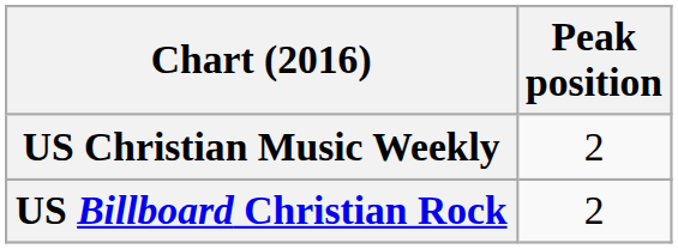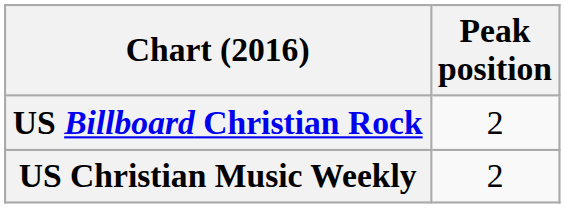 <table class="wikitable sortable plainrowheaders" style="text-align:center">
 <tr>
 <th>Chart (2016)</th>
 <th>Peak<br>position</th>
 </tr>
 <tr>
+<th scope="row">US <a href='#'><em>Billboard</em> Christian Rock</a></th>
+<td>2</td>
+</tr>
+<tr>
 <th scope="row">US Christian Music Weekly</th>
 <td>2</td>
 </tr>
-<tr>
-<th scope="row">US <a href='#'><em>Billboard</em> Christian Rock</a></th>
-<td>2</td>
-</tr>
 </table>
